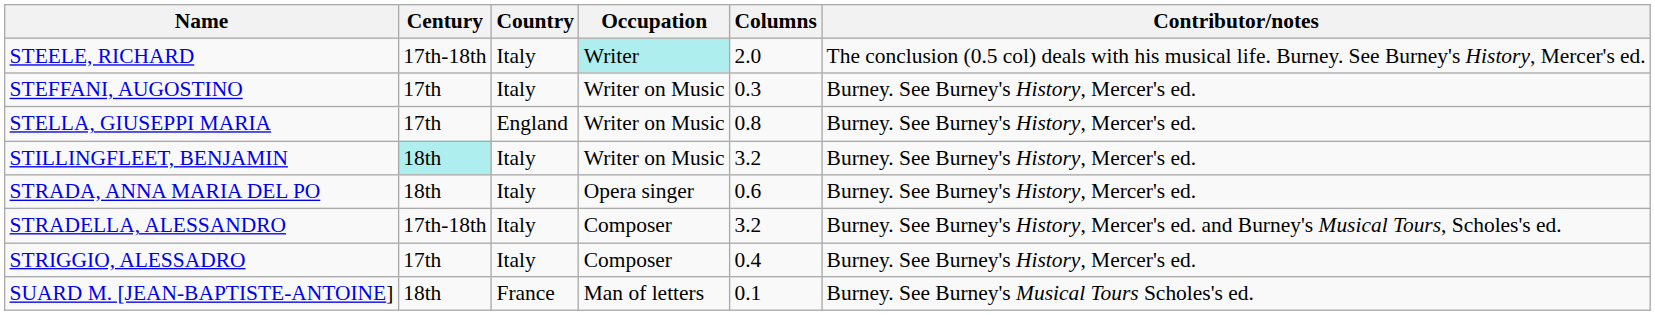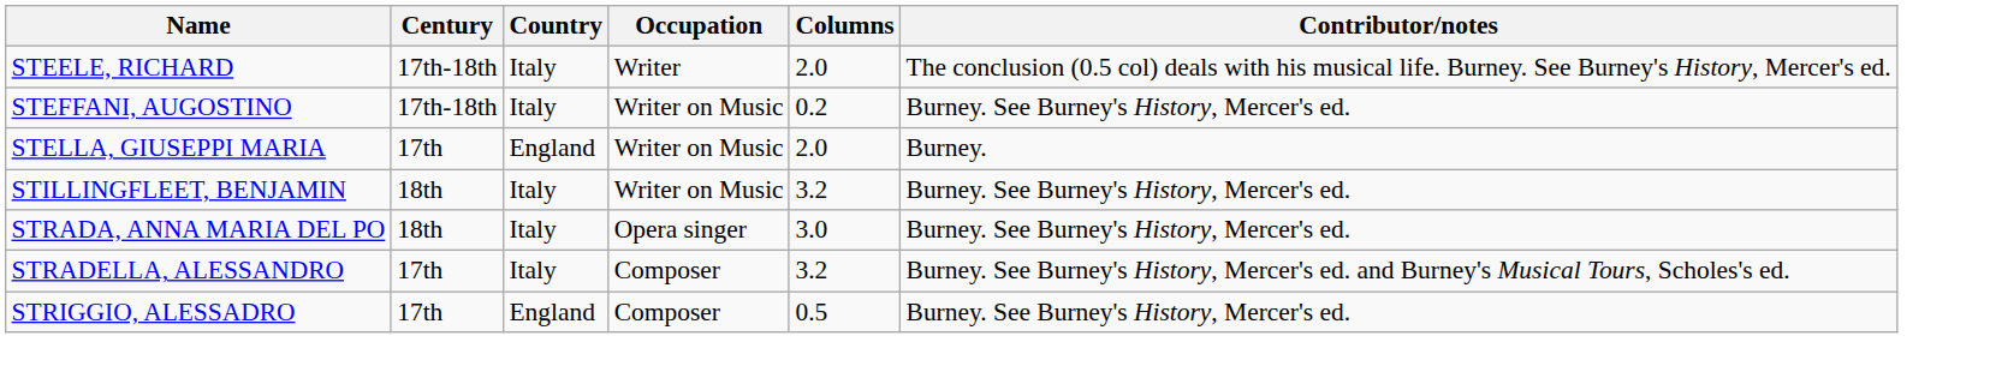 <table class="wikitable">
 <tr>
 <th>Name</th>
 <th>Century</th>
 <th>Country</th>
 <th>Occupation</th>
 <th>Columns</th>
 <th>Contributor/notes</th>
 </tr>
 <tr>
 <td><a href='#'>STEELE, RICHARD</a></td>
 <td>17th-18th</td>
 <td>Italy</td>
-<td style="background: paleturquoise;">Writer</td>
+<td>Writer</td>
 <td>2.0</td>
 <td>The conclusion (0.5 col) deals with his musical life. Burney. See Burney's <em>History</em>, Mercer's ed.</td>
 </tr>
 <tr>
 <td><a href='#'>STEFFANI, AUGOSTINO</a></td>
-<td>17th</td>
+<td>17th-18th</td>
 <td>Italy</td>
 <td>Writer on Music</td>
-<td>0.3</td>
+<td>0.2</td>
 <td>Burney. See Burney's <em>History</em>, Mercer's ed.</td>
 </tr>
 <tr>
 <td><a href='#'>STELLA, GIUSEPPI MARIA</a></td>
 <td>17th</td>
 <td>England</td>
 <td>Writer on Music</td>
-<td>0.8</td>
-<td>Burney. See Burney's <em>History</em>, Mercer's ed.</td>
+<td>2.0</td>
+<td>Burney.</td>
 </tr>
 <tr>
 <td><a href='#'>STILLINGFLEET, BENJAMIN</a></td>
-<td style="background: paleturquoise;">18th</td>
+<td>18th</td>
 <td>Italy</td>
 <td>Writer on Music</td>
 <td>3.2</td>
 <td>Burney. See Burney's <em>History</em>, Mercer's ed.</td>
 </tr>
 <tr>
 <td><a href='#'>STRADA, ANNA MARIA DEL PO</a></td>
 <td>18th</td>
 <td>Italy</td>
 <td>Opera singer</td>
-<td>0.6</td>
+<td>3.0</td>
 <td>Burney. See Burney's <em>History</em>, Mercer's ed.</td>
 </tr>
 <tr>
 <td><a href='#'>STRADELLA, ALESSANDRO</a></td>
-<td>17th-18th</td>
+<td>17th</td>
 <td>Italy</td>
 <td>Composer</td>
 <td>3.2</td>
 <td>Burney. See Burney's <em>History</em>, Mercer's ed. and Burney's <em>Musical Tours</em>, Scholes's ed.</td>
 </tr>
 <tr>
 <td><a href='#'>STRIGGIO, ALESSADRO</a></td>
 <td>17th</td>
-<td>Italy</td>
+<td>England</td>
 <td>Composer</td>
-<td>0.4</td>
+<td>0.5</td>
 <td>Burney. See Burney's <em>History</em>, Mercer's ed.</td>
 </tr>
-<tr>
-<td><a href='#'>SUARD M. [JEAN-BAPTISTE-ANTOINE</a>]</td>
-<td>18th</td>
-<td>France</td>
-<td>Man of letters</td>
-<td>0.1</td>
-<td>Burney. See Burney's <em>Musical Tours</em> Scholes's ed.</td>
-</tr>
 </table>
